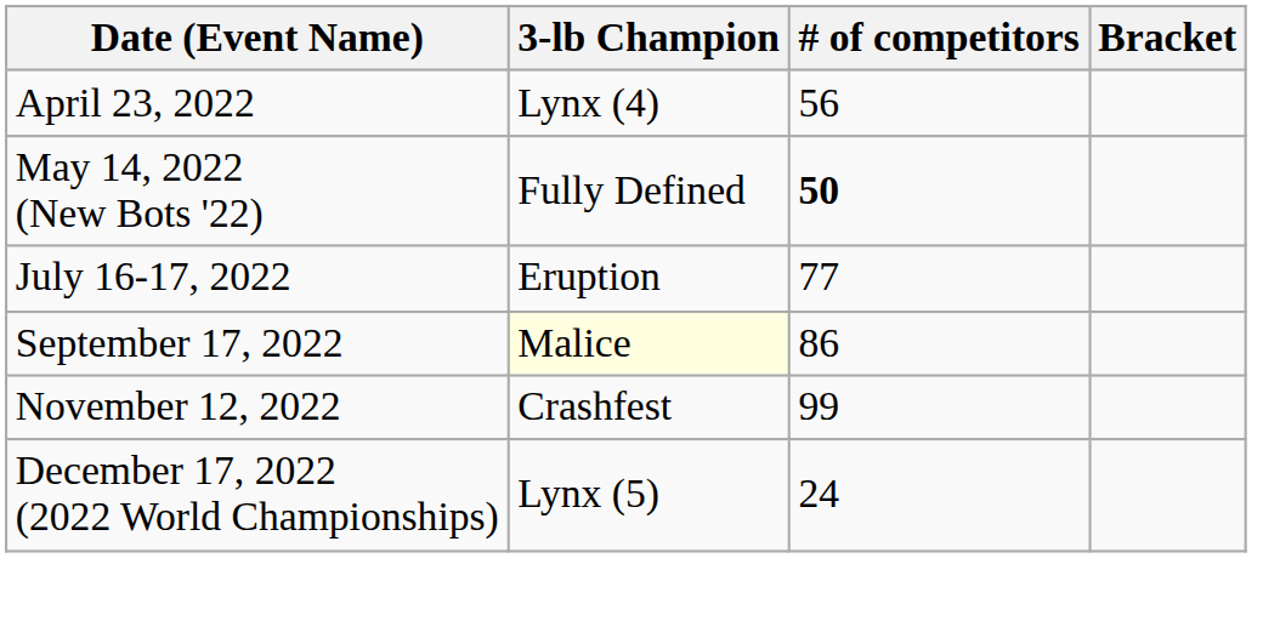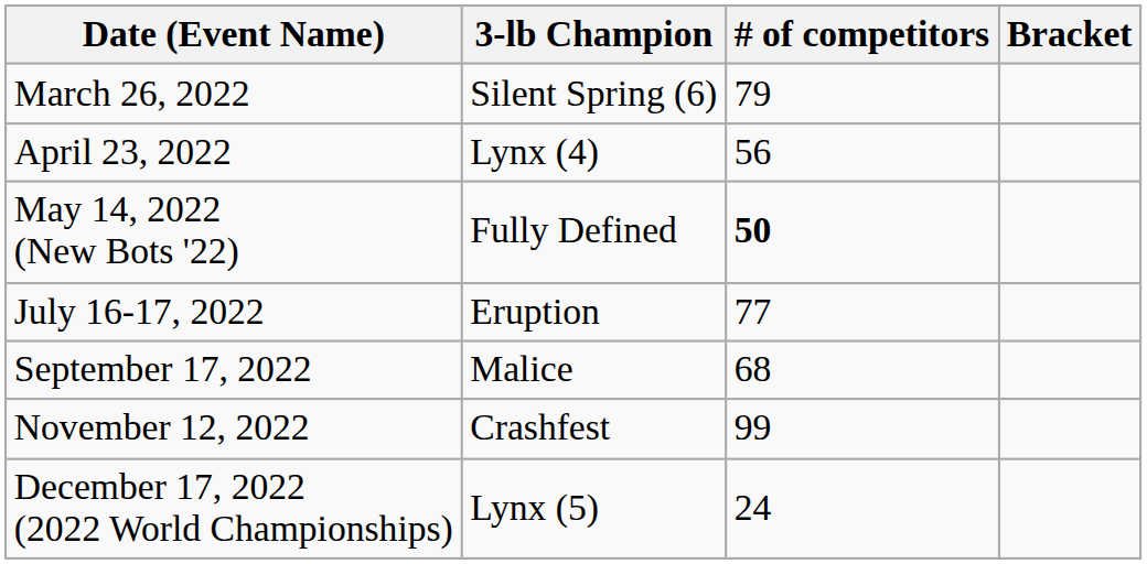 <table class="wikitable mw-collapsible mw-collapsed">
 <tr>
 <th>Date (Event Name)</th>
 <th>3-lb Champion</th>
 <th># of competitors</th>
 <th>Bracket</th>
+</tr>
+<tr>
+<td>March 26, 2022</td>
+<td>Silent Spring (6)</td>
+<td>79</td>
+<td></td>
 </tr>
 <tr>
 <td>April 23, 2022</td>
 <td>Lynx (4)</td>
 <td>56</td>
 <td></td>
 </tr>
 <tr>
 <td>May 14, 2022<br>(New Bots '22)</td>
 <td>Fully Defined</td>
 <td><strong>50</strong></td>
 <td></td>
 </tr>
 <tr>
 <td>July 16-17, 2022</td>
 <td>Eruption</td>
 <td>77</td>
 <td></td>
 </tr>
 <tr>
 <td>September 17, 2022</td>
-<td style="background: lightyellow;">Malice</td>
-<td>86</td>
+<td>Malice</td>
+<td>68</td>
 <td></td>
 </tr>
 <tr>
 <td>November 12, 2022</td>
 <td>Crashfest</td>
 <td>99</td>
 <td></td>
 </tr>
 <tr>
 <td>December 17, 2022<br>(2022 World Championships)</td>
 <td>Lynx (5)</td>
 <td>24</td>
 <td></td>
 </tr>
 </table>
